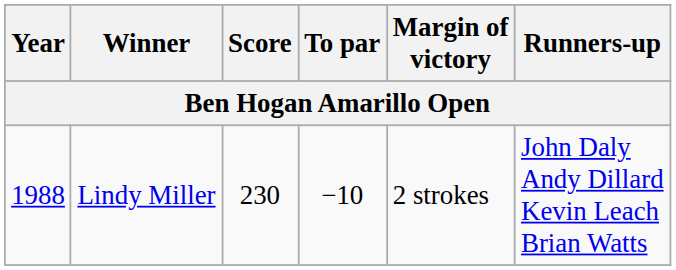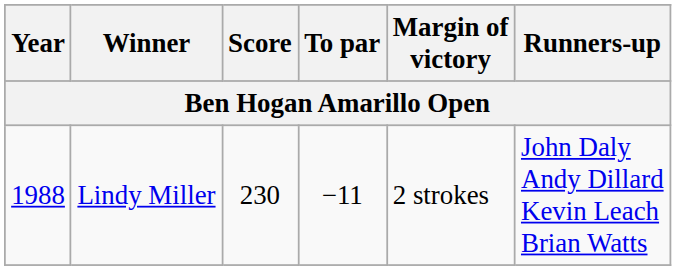 <table class="wikitable" style="font-size:95%">
 <tr>
 <th>Year</th>
 <th>Winner</th>
 <th>Score</th>
 <th>To par</th>
 <th>Margin of<br>victory</th>
 <th>Runners-up</th>
 </tr>
 <tr>
 <th colspan=6>Ben Hogan Amarillo Open</th>
 </tr>
 <tr>
 <td><a href='#'>1988</a></td>
 <td> <a href='#'>Lindy Miller</a></td>
 <td align=center>230</td>
-<td align=center>−10</td>
+<td align=center>−11</td>
 <td>2 strokes</td>
 <td> <a href='#'>John Daly</a><br> <a href='#'>Andy Dillard</a><br> <a href='#'>Kevin Leach</a><br> <a href='#'>Brian Watts</a></td>
 </tr>
 </table>
